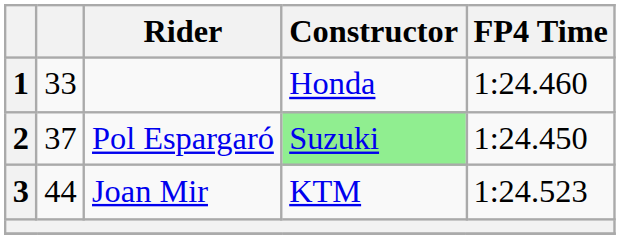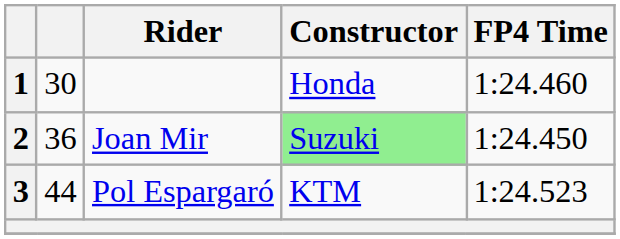 <table class="wikitable sortable" style="font-size: 85%;">
 <tr>
 <th></th>
 <th></th>
 <th>Rider</th>
 <th>Constructor</th>
 <th>FP4 Time</th>
 </tr>
 <tr>
 <th scope="row">1</th>
-<td align="center">33</td>
+<td align="center">30</td>
 <td></td>
 <td><a href='#'>Honda</a></td>
 <td>1:24.460</td>
 </tr>
 <tr>
 <th scope="row">2</th>
-<td align="center">37</td>
-<td> <a href='#'>Pol Espargaró</a></td>
+<td align="center">36</td>
+<td> <a href='#'>Joan Mir</a></td>
 <td style="background: lightgreen;"><a href='#'>Suzuki</a></td>
 <td>1:24.450</td>
 </tr>
 <tr>
 <th scope="row">3</th>
 <td align="center">44</td>
-<td> <a href='#'>Joan Mir</a></td>
+<td> <a href='#'>Pol Espargaró</a></td>
 <td><a href='#'>KTM</a></td>
 <td>1:24.523</td>
 </tr>
 <tr>
 <th colspan=9></th>
 </tr>
 <tr>
 </tr>
 </table>
